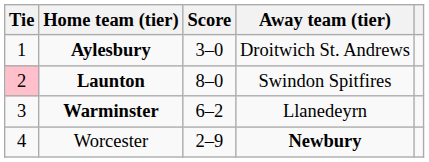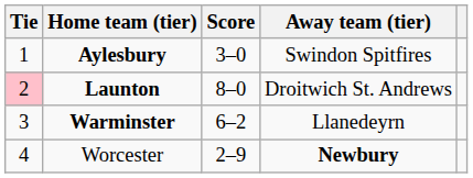 <table class="wikitable" style="text-align:center; font-size:85%">
 <tr>
 <th>Tie</th>
 <th>Home team (tier)</th>
 <th>Score</th>
 <th>Away team (tier)</th>
 <th></th>
 </tr>
 <tr>
 <td align="center">1</td>
 <td><strong>Aylesbury</strong></td>
 <td align="center">3–0</td>
-<td>Droitwich St. Andrews</td>
+<td>Swindon Spitfires</td>
 <td></td>
 </tr>
 <tr>
 <td align="center" style="background: pink;">2</td>
 <td><strong>Launton</strong></td>
 <td align="center">8–0</td>
-<td>Swindon Spitfires</td>
+<td>Droitwich St. Andrews</td>
 <td></td>
 </tr>
 <tr>
 <td align="center">3</td>
 <td><strong>Warminster</strong></td>
 <td align="center">6–2</td>
 <td>Llanedeyrn</td>
 <td></td>
 </tr>
 <tr>
 <td align="center">4</td>
 <td>Worcester</td>
 <td align="center">2–9</td>
 <td><strong>Newbury</strong></td>
 <td></td>
 </tr>
 </table>
